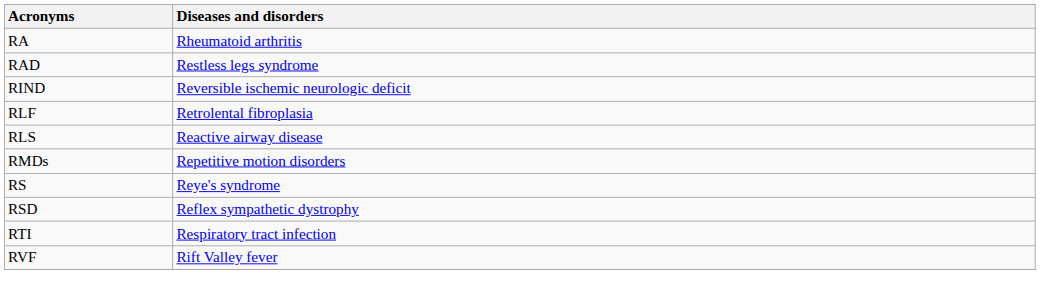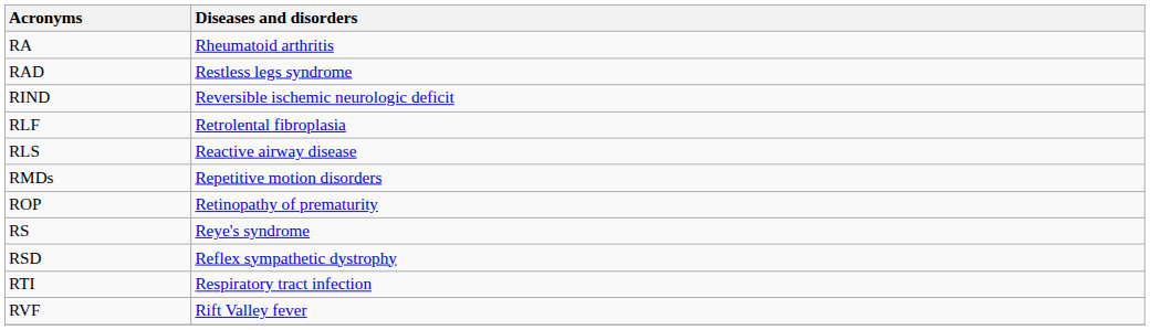 <table class="wikitable sortable">
 <tr>
 <th width=170px style=text-align:left>Acronyms</th>
 <th width=900px style=text-align:left>Diseases and disorders</th>
 </tr>
 <tr>
 <td>RA</td>
 <td><a href='#'>Rheumatoid arthritis</a></td>
 </tr>
 <tr>
 <td>RAD</td>
 <td><a href='#'>Restless legs syndrome</a></td>
 </tr>
 <tr>
 <td>RIND</td>
 <td><a href='#'>Reversible ischemic neurologic deficit</a></td>
 </tr>
 <tr>
 <td>RLF</td>
 <td><a href='#'>Retrolental fibroplasia</a></td>
 </tr>
 <tr>
 <td>RLS</td>
 <td><a href='#'>Reactive airway disease</a></td>
 </tr>
 <tr>
 <td>RMDs</td>
 <td><a href='#'>Repetitive motion disorders</a></td>
 </tr>
 <tr>
+<td>ROP</td>
+<td><a href='#'>Retinopathy of prematurity</a></td>
+</tr>
+<tr>
 <td>RS</td>
 <td><a href='#'>Reye's syndrome</a></td>
 </tr>
 <tr>
 <td>RSD</td>
 <td><a href='#'>Reflex sympathetic dystrophy</a></td>
 </tr>
 <tr>
 <td>RTI</td>
 <td><a href='#'>Respiratory tract infection</a></td>
 </tr>
 <tr>
 <td>RVF</td>
 <td><a href='#'>Rift Valley fever</a></td>
 </tr>
 <tr>
 </tr>
 </table>
